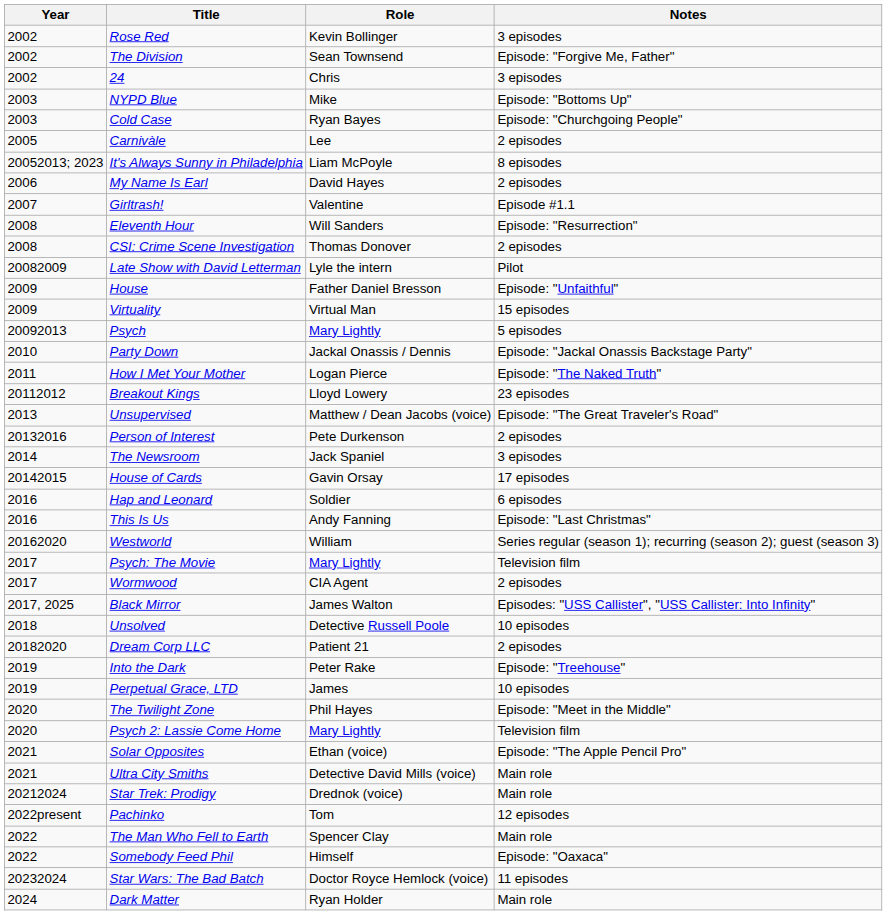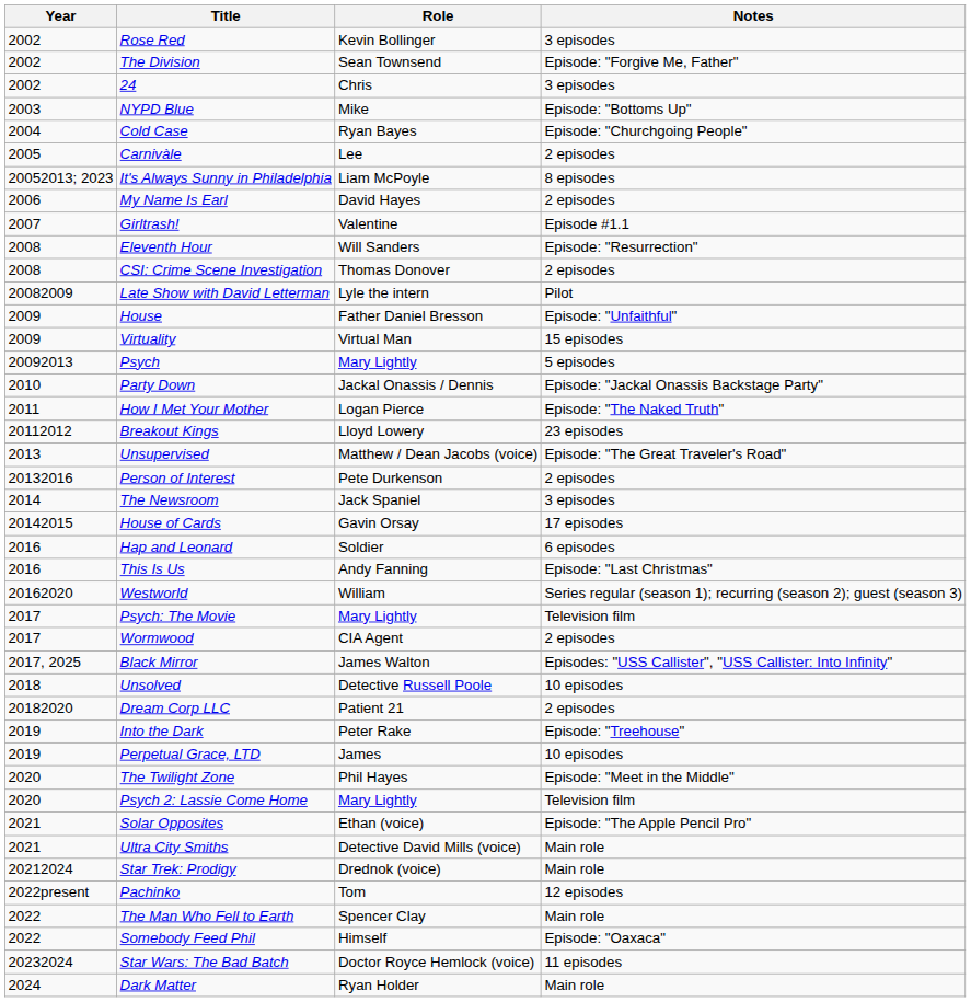 <table class="wikitable sortable">
 <tr>
 <th scope="col">Year</th>
 <th scope="col">Title</th>
 <th scope="col">Role</th>
 <th scope="col" class="unsortable">Notes</th>
 </tr>
 <tr>
 <td>2002</td>
 <td><em><a href='#'>Rose Red</a></em></td>
 <td>Kevin Bollinger</td>
 <td>3 episodes</td>
 </tr>
 <tr>
 <td>2002</td>
 <td><em><a href='#'>The Division</a></em></td>
 <td>Sean Townsend</td>
 <td>Episode: "Forgive Me, Father"</td>
 </tr>
 <tr>
 <td>2002</td>
 <td><em><a href='#'>24</a></em></td>
 <td>Chris</td>
 <td>3 episodes</td>
 </tr>
 <tr>
 <td>2003</td>
 <td><em><a href='#'>NYPD Blue</a></em></td>
 <td>Mike</td>
 <td>Episode: "Bottoms Up"</td>
 </tr>
 <tr>
-<td>2003</td>
+<td>2004</td>
 <td><em><a href='#'>Cold Case</a></em></td>
 <td>Ryan Bayes</td>
 <td>Episode: "Churchgoing People"</td>
 </tr>
 <tr>
 <td>2005</td>
 <td><em><a href='#'>Carnivàle</a></em></td>
 <td>Lee</td>
 <td>2 episodes</td>
 </tr>
 <tr>
 <td>20052013; 2023</td>
 <td><em><a href='#'>It's Always Sunny in Philadelphia</a></em></td>
 <td>Liam McPoyle</td>
 <td>8 episodes</td>
 </tr>
 <tr>
 <td>2006</td>
 <td><em><a href='#'>My Name Is Earl</a></em></td>
 <td>David Hayes</td>
 <td>2 episodes</td>
 </tr>
 <tr>
 <td>2007</td>
 <td><em><a href='#'>Girltrash!</a></em></td>
 <td>Valentine</td>
 <td>Episode #1.1</td>
 </tr>
 <tr>
 <td>2008</td>
 <td><em><a href='#'>Eleventh Hour</a></em></td>
 <td>Will Sanders</td>
 <td>Episode: "Resurrection"</td>
 </tr>
 <tr>
 <td>2008</td>
 <td><em><a href='#'>CSI: Crime Scene Investigation</a></em></td>
 <td>Thomas Donover</td>
 <td>2 episodes</td>
 </tr>
 <tr>
 <td>20082009</td>
 <td><em><a href='#'>Late Show with David Letterman</a></em></td>
 <td>Lyle the intern</td>
 <td>Pilot</td>
 </tr>
 <tr>
 <td>2009</td>
 <td><em><a href='#'>House</a></em></td>
 <td>Father Daniel Bresson</td>
 <td>Episode: "<a href='#'>Unfaithful</a>"</td>
 </tr>
 <tr>
 <td>2009</td>
 <td><em><a href='#'>Virtuality</a></em></td>
 <td>Virtual Man</td>
 <td>15 episodes</td>
 </tr>
 <tr>
 <td>20092013</td>
 <td><em><a href='#'>Psych</a></em></td>
 <td><a href='#'>Mary Lightly</a></td>
 <td>5 episodes</td>
 </tr>
 <tr>
 <td>2010</td>
 <td><em><a href='#'>Party Down</a></em></td>
 <td>Jackal Onassis / Dennis</td>
 <td>Episode: "Jackal Onassis Backstage Party"</td>
 </tr>
 <tr>
 <td>2011</td>
 <td><em><a href='#'>How I Met Your Mother</a></em></td>
 <td>Logan Pierce</td>
 <td>Episode: "<a href='#'>The Naked Truth</a>"</td>
 </tr>
 <tr>
 <td>20112012</td>
 <td><em><a href='#'>Breakout Kings</a></em></td>
 <td>Lloyd Lowery</td>
 <td>23 episodes</td>
 </tr>
 <tr>
 <td>2013</td>
 <td><em><a href='#'>Unsupervised</a></em></td>
 <td>Matthew / Dean Jacobs (voice)</td>
 <td>Episode: "The Great Traveler's Road"</td>
 </tr>
 <tr>
 <td>20132016</td>
 <td><em><a href='#'>Person of Interest</a></em></td>
 <td>Pete Durkenson</td>
 <td>2 episodes</td>
 </tr>
 <tr>
 <td>2014</td>
 <td><em><a href='#'>The Newsroom</a></em></td>
 <td>Jack Spaniel</td>
 <td>3 episodes</td>
 </tr>
 <tr>
 <td>20142015</td>
 <td><em><a href='#'>House of Cards</a></em></td>
 <td>Gavin Orsay</td>
 <td>17 episodes</td>
 </tr>
 <tr>
 <td>2016</td>
 <td><em><a href='#'>Hap and Leonard</a></em></td>
 <td>Soldier</td>
 <td>6 episodes</td>
 </tr>
 <tr>
 <td>2016</td>
 <td><em><a href='#'>This Is Us</a></em></td>
 <td>Andy Fanning</td>
 <td>Episode: "Last Christmas"</td>
 </tr>
 <tr>
 <td>20162020</td>
 <td><em><a href='#'>Westworld</a></em></td>
 <td>William</td>
 <td>Series regular (season 1); recurring (season 2); guest (season 3)</td>
 </tr>
 <tr>
 <td>2017</td>
 <td><em><a href='#'>Psych: The Movie</a></em></td>
 <td><a href='#'>Mary Lightly</a></td>
 <td>Television film</td>
 </tr>
 <tr>
 <td>2017</td>
 <td><em><a href='#'>Wormwood</a></em></td>
 <td>CIA Agent</td>
 <td>2 episodes</td>
 </tr>
 <tr>
 <td>2017, 2025</td>
 <td><em><a href='#'>Black Mirror</a></em></td>
 <td>James Walton</td>
 <td>Episodes: "<a href='#'>USS Callister</a>", "<a href='#'>USS Callister: Into Infinity</a>"</td>
 </tr>
 <tr>
 <td>2018</td>
 <td><em><a href='#'>Unsolved</a></em></td>
 <td>Detective <a href='#'>Russell Poole</a></td>
 <td>10 episodes</td>
 </tr>
 <tr>
 <td>20182020</td>
 <td><em><a href='#'>Dream Corp LLC</a></em></td>
 <td>Patient 21</td>
 <td>2 episodes</td>
 </tr>
 <tr>
 <td>2019</td>
 <td><em><a href='#'>Into the Dark</a></em></td>
 <td>Peter Rake</td>
 <td>Episode: "<a href='#'>Treehouse</a>"</td>
 </tr>
 <tr>
 <td>2019</td>
 <td><em><a href='#'>Perpetual Grace, LTD</a></em></td>
 <td>James</td>
 <td>10 episodes</td>
 </tr>
 <tr>
 <td>2020</td>
 <td><em><a href='#'>The Twilight Zone</a></em></td>
 <td>Phil Hayes</td>
 <td>Episode: "Meet in the Middle"</td>
 </tr>
 <tr>
 <td>2020</td>
 <td><em><a href='#'>Psych 2: Lassie Come Home</a></em></td>
 <td><a href='#'>Mary Lightly</a></td>
 <td>Television film</td>
 </tr>
 <tr>
 <td>2021</td>
 <td><em><a href='#'>Solar Opposites</a></em></td>
 <td>Ethan (voice)</td>
 <td>Episode: "The Apple Pencil Pro"</td>
 </tr>
 <tr>
 <td>2021</td>
 <td><em><a href='#'>Ultra City Smiths</a></em></td>
 <td>Detective David Mills (voice)</td>
 <td>Main role</td>
 </tr>
 <tr>
 <td>20212024</td>
 <td><em><a href='#'>Star Trek: Prodigy</a></em></td>
 <td>Drednok (voice)</td>
 <td>Main role</td>
 </tr>
 <tr>
 <td>2022present</td>
 <td><em><a href='#'>Pachinko</a></em></td>
 <td>Tom</td>
 <td>12 episodes</td>
 </tr>
 <tr>
 <td>2022</td>
 <td><em><a href='#'>The Man Who Fell to Earth</a></em></td>
 <td>Spencer Clay</td>
 <td>Main role</td>
 </tr>
 <tr>
 <td>2022</td>
 <td><em><a href='#'>Somebody Feed Phil</a></em></td>
 <td>Himself</td>
 <td>Episode: "Oaxaca"</td>
 </tr>
 <tr>
 <td>20232024</td>
 <td><em><a href='#'>Star Wars: The Bad Batch</a></em></td>
 <td>Doctor Royce Hemlock (voice)</td>
 <td>11 episodes</td>
 </tr>
 <tr>
 <td>2024</td>
 <td><em><a href='#'>Dark Matter</a></em></td>
 <td>Ryan Holder</td>
 <td>Main role</td>
 </tr>
 </table>
